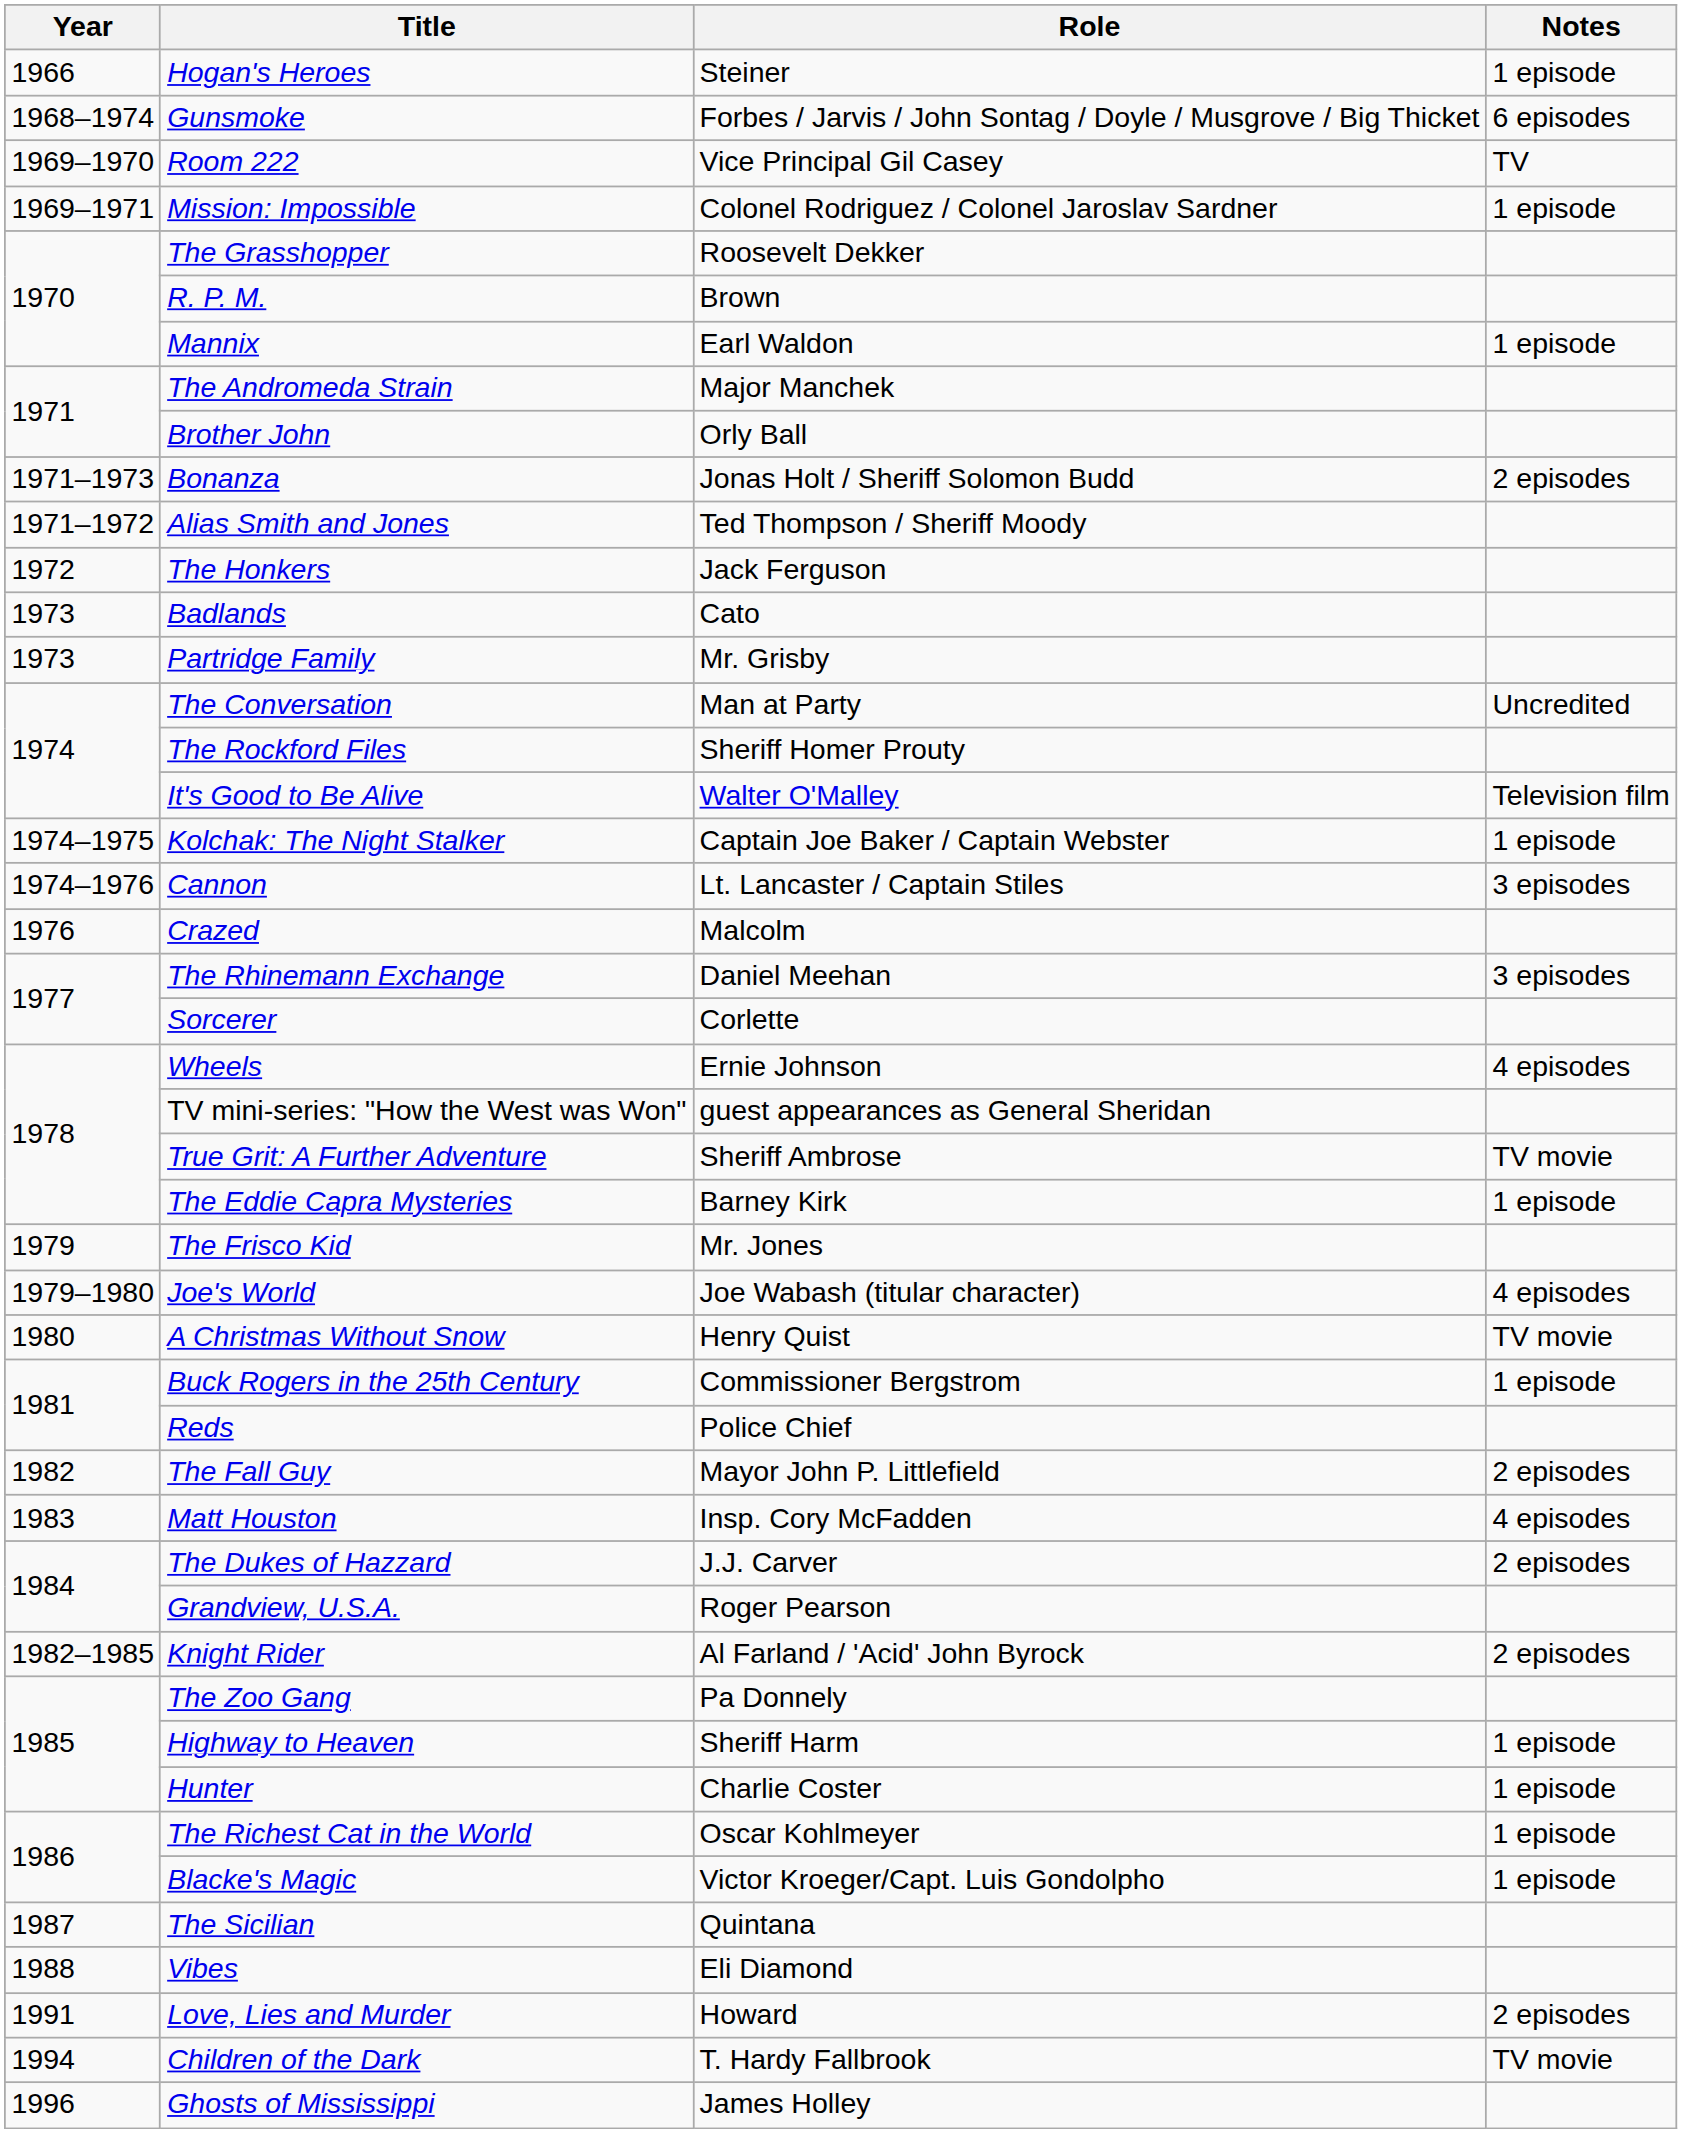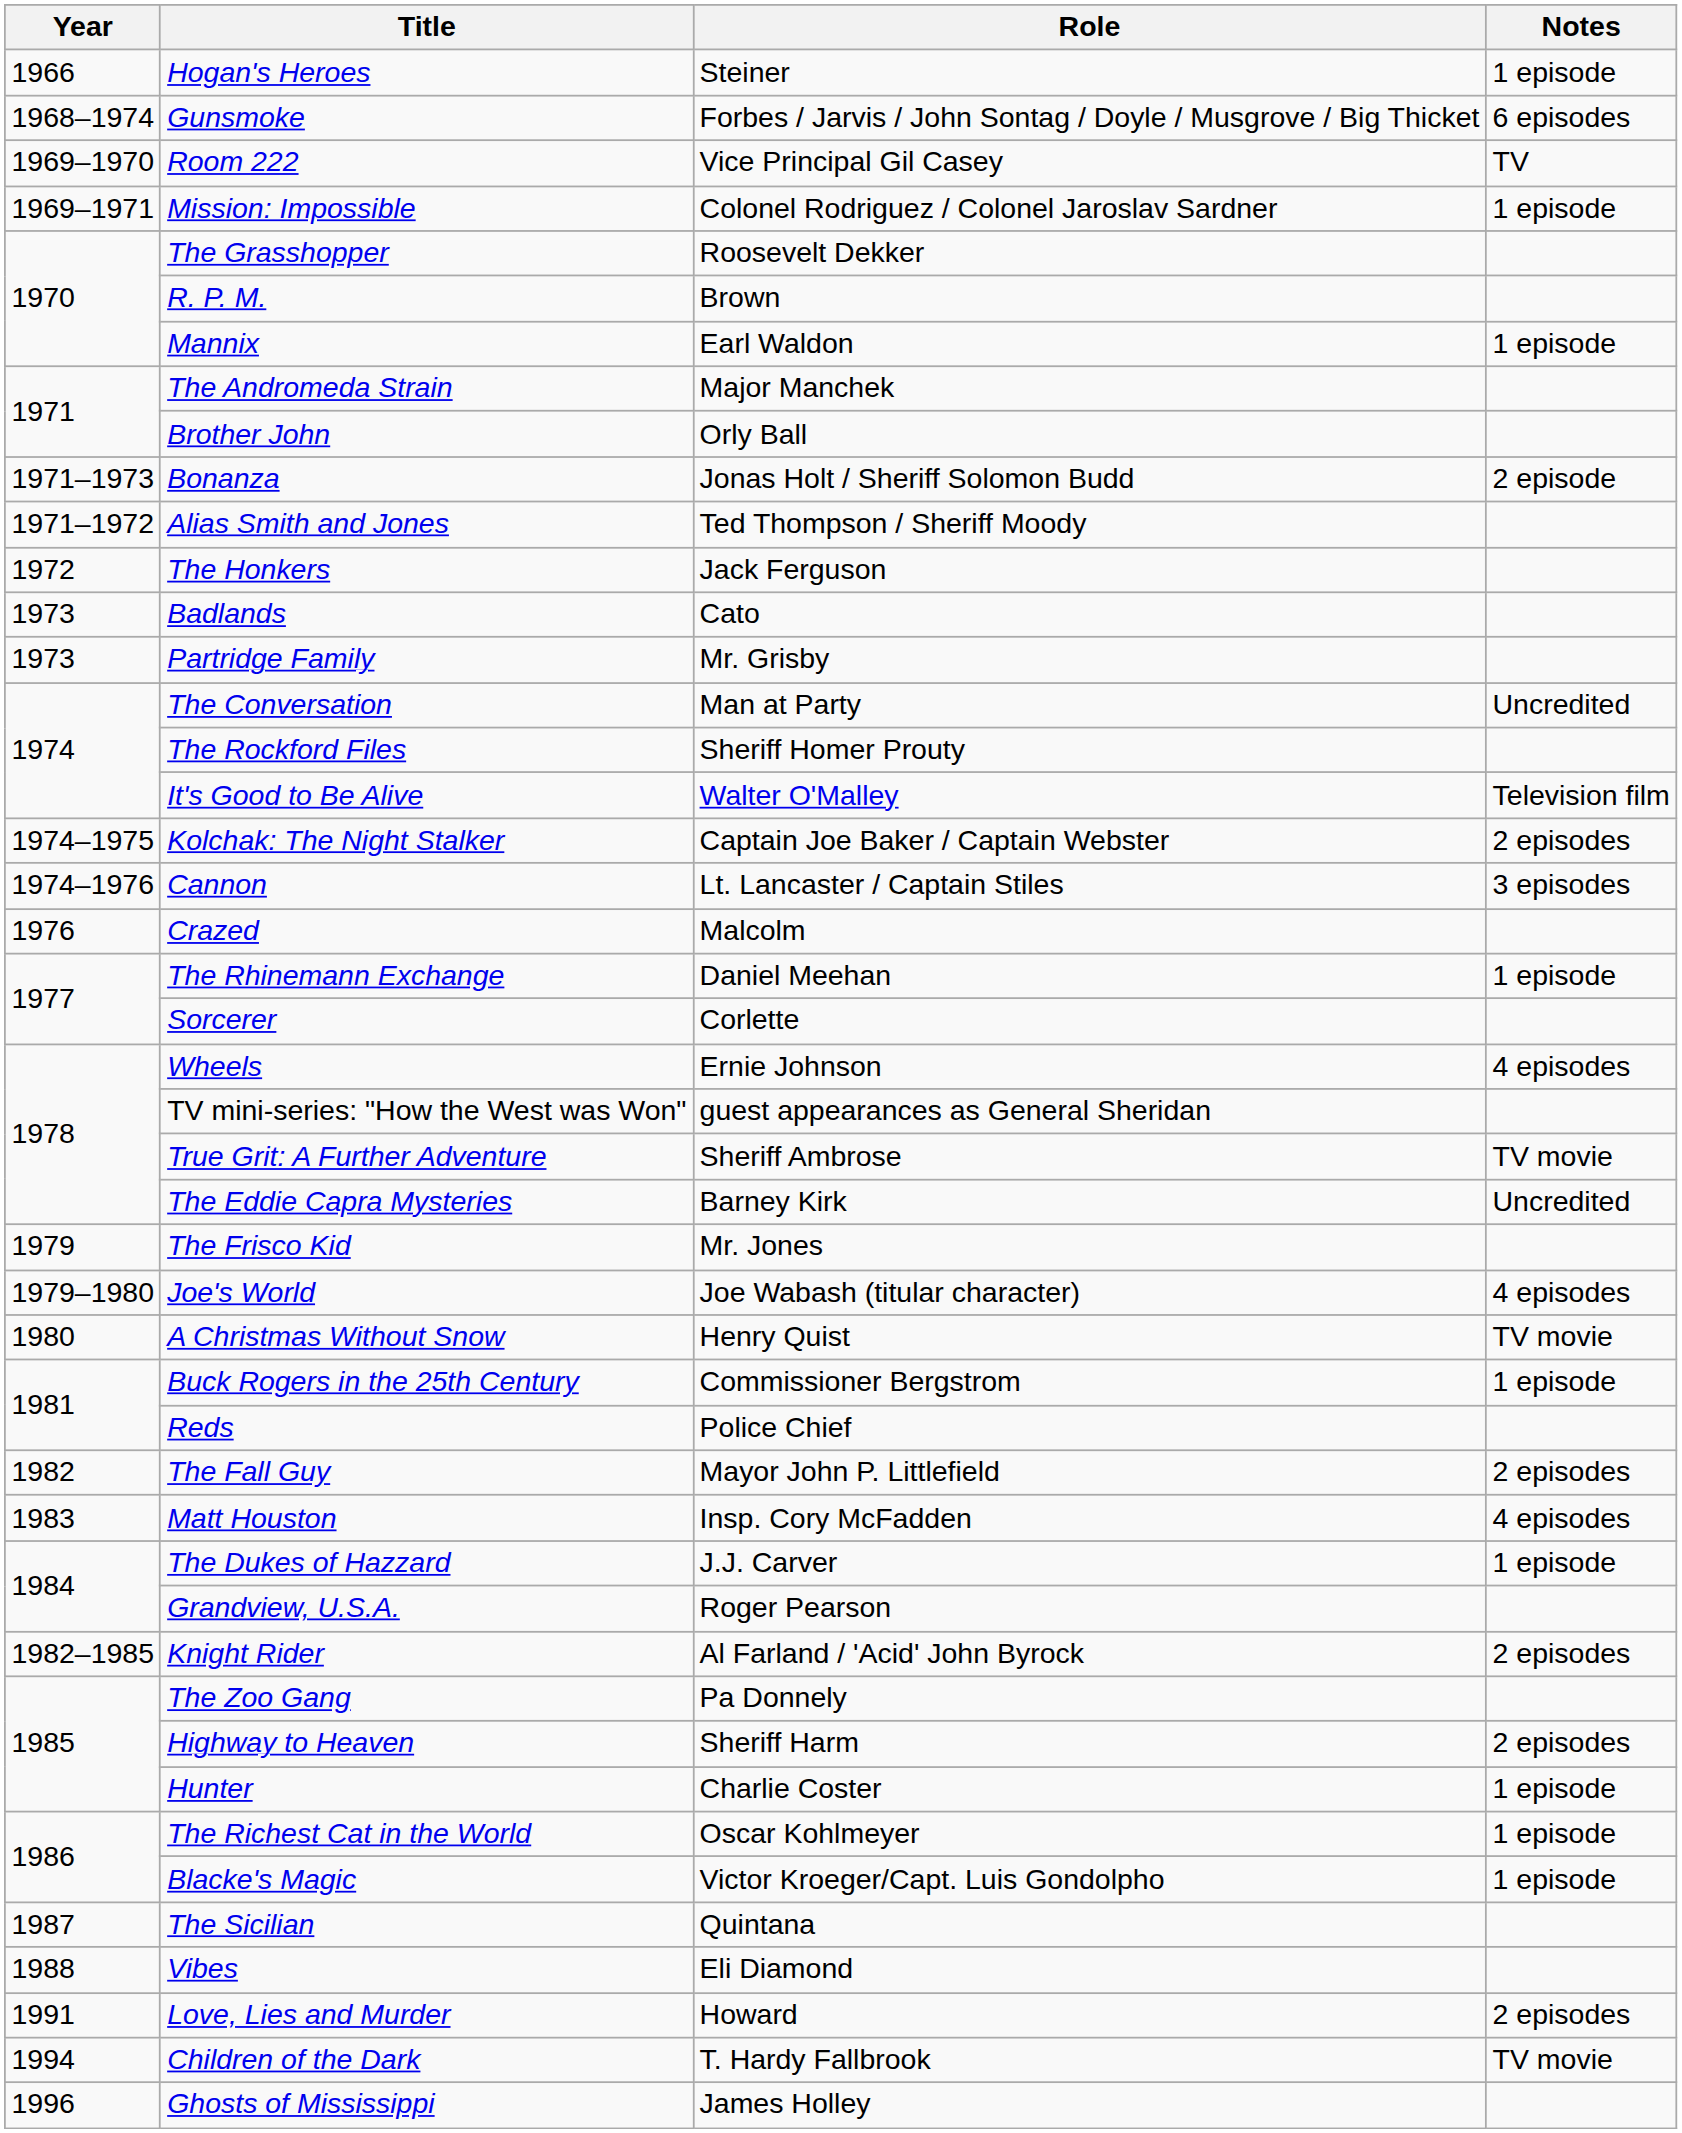 <table class="wikitable sortable">
 <tr>
 <th>Year</th>
 <th>Title</th>
 <th>Role</th>
 <th class = "unsortable">Notes</th>
 </tr>
 <tr>
 <td>1966</td>
 <td><em><a href='#'>Hogan's Heroes</a></em></td>
 <td>Steiner</td>
 <td>1 episode</td>
 </tr>
 <tr>
 <td>1968–1974</td>
 <td><em><a href='#'>Gunsmoke</a></em></td>
 <td>Forbes / Jarvis / John Sontag / Doyle / Musgrove / Big Thicket</td>
 <td>6 episodes</td>
 </tr>
 <tr>
 <td>1969–1970</td>
 <td><em><a href='#'>Room 222</a></em></td>
 <td>Vice Principal Gil Casey</td>
 <td>TV</td>
 </tr>
 <tr>
 <td>1969–1971</td>
 <td><em><a href='#'>Mission: Impossible</a></em></td>
 <td>Colonel Rodriguez / Colonel Jaroslav Sardner</td>
 <td>1 episode</td>
 </tr>
 <tr>
 <td rowspan=3>1970</td>
 <td><em><a href='#'>The Grasshopper</a></em></td>
 <td>Roosevelt Dekker</td>
 <td></td>
 </tr>
 <tr>
 <td><em><a href='#'>R. P. M.</a></em></td>
 <td>Brown</td>
 <td></td>
 </tr>
 <tr>
 <td><em><a href='#'>Mannix</a></em></td>
 <td>Earl Waldon</td>
 <td>1 episode</td>
 </tr>
 <tr>
 <td rowspan=2>1971</td>
 <td><em><a href='#'>The Andromeda Strain</a></em></td>
 <td>Major Manchek</td>
 <td></td>
 </tr>
 <tr>
 <td><em><a href='#'>Brother John</a></em></td>
 <td>Orly Ball</td>
 <td></td>
 </tr>
 <tr>
 <td>1971–1973</td>
 <td><em><a href='#'>Bonanza</a></em></td>
 <td>Jonas Holt / Sheriff Solomon Budd</td>
-<td>2 episodes</td>
+<td>2 episode</td>
 </tr>
 <tr>
 <td>1971–1972</td>
 <td><em><a href='#'>Alias Smith and Jones</a></em></td>
 <td>Ted Thompson / Sheriff Moody</td>
 <td></td>
 </tr>
 <tr>
 <td>1972</td>
 <td><em><a href='#'>The Honkers</a></em></td>
 <td>Jack Ferguson</td>
 <td></td>
 </tr>
 <tr>
 <td>1973</td>
 <td><em><a href='#'>Badlands</a></em></td>
 <td>Cato</td>
 <td></td>
 </tr>
 <tr>
 <td>1973</td>
 <td><em><a href='#'>Partridge Family</a></em></td>
 <td>Mr. Grisby</td>
 <td></td>
 </tr>
 <tr>
 <td rowspan=3>1974</td>
 <td><em><a href='#'>The Conversation</a></em></td>
 <td>Man at Party</td>
 <td>Uncredited</td>
 </tr>
 <tr>
 <td><em><a href='#'>The Rockford Files</a></em></td>
 <td>Sheriff Homer Prouty</td>
 <td></td>
 </tr>
 <tr>
 <td><em><a href='#'>It's Good to Be Alive</a></em></td>
 <td><a href='#'>Walter O'Malley</a></td>
 <td>Television film</td>
 </tr>
 <tr>
 <td>1974–1975</td>
 <td><em><a href='#'>Kolchak: The Night Stalker</a></em></td>
 <td>Captain Joe Baker / Captain Webster</td>
-<td>1 episode</td>
+<td>2 episodes</td>
 </tr>
 <tr>
 <td>1974–1976</td>
 <td><em><a href='#'>Cannon</a></em></td>
 <td>Lt. Lancaster / Captain Stiles</td>
 <td>3 episodes</td>
 </tr>
 <tr>
 <td>1976</td>
 <td><em><a href='#'>Crazed</a></em></td>
 <td>Malcolm</td>
 <td></td>
 </tr>
 <tr>
 <td rowspan=2>1977</td>
 <td><em><a href='#'>The Rhinemann Exchange</a></em></td>
 <td>Daniel Meehan</td>
-<td>3 episodes</td>
+<td>1 episode</td>
 </tr>
 <tr>
 <td><em><a href='#'>Sorcerer</a></em></td>
 <td>Corlette</td>
 <td></td>
 </tr>
 <tr>
 <td rowspan=4>1978</td>
 <td><em><a href='#'>Wheels</a></em></td>
 <td>Ernie Johnson</td>
 <td>4 episodes</td>
 </tr>
 <tr>
 <td>TV mini-series: "How the West was Won"</td>
 <td>guest appearances as General Sheridan</td>
 <td></td>
 </tr>
 <tr>
 <td><em><a href='#'>True Grit: A Further Adventure</a></em></td>
 <td>Sheriff Ambrose</td>
 <td>TV movie</td>
 </tr>
 <tr>
 <td><em><a href='#'>The Eddie Capra Mysteries</a></em></td>
 <td>Barney Kirk</td>
-<td>1 episode</td>
+<td>Uncredited</td>
 </tr>
 <tr>
 <td>1979</td>
 <td><em><a href='#'>The Frisco Kid</a></em></td>
 <td>Mr. Jones</td>
 <td></td>
 </tr>
 <tr>
 <td>1979–1980</td>
 <td><em><a href='#'>Joe's World</a></em></td>
 <td>Joe Wabash (titular character)</td>
 <td>4 episodes</td>
 </tr>
 <tr>
 <td>1980</td>
 <td><em><a href='#'>A Christmas Without Snow</a></em></td>
 <td>Henry Quist</td>
 <td>TV movie</td>
 </tr>
 <tr>
 <td rowspan=2>1981</td>
 <td><em><a href='#'>Buck Rogers in the 25th Century</a></em></td>
 <td>Commissioner Bergstrom</td>
 <td>1 episode</td>
 </tr>
 <tr>
 <td><em><a href='#'>Reds</a></em></td>
 <td>Police Chief</td>
 </tr>
 <tr>
 <td>1982</td>
 <td><em><a href='#'>The Fall Guy</a></em></td>
 <td>Mayor John P. Littlefield</td>
 <td>2 episodes</td>
 </tr>
 <tr>
 <td>1983</td>
 <td><em><a href='#'>Matt Houston</a></em></td>
 <td>Insp. Cory McFadden</td>
 <td>4 episodes</td>
 </tr>
 <tr>
 <td rowspan=2>1984</td>
 <td><em><a href='#'>The Dukes of Hazzard</a></em></td>
 <td>J.J. Carver</td>
-<td>2 episodes</td>
+<td>1 episode</td>
 </tr>
 <tr>
 <td><em><a href='#'>Grandview, U.S.A.</a></em></td>
 <td>Roger Pearson</td>
 <td></td>
 </tr>
 <tr>
 <td>1982–1985</td>
 <td><em><a href='#'>Knight Rider</a></em></td>
 <td>Al Farland / 'Acid' John Byrock</td>
 <td>2 episodes</td>
 </tr>
 <tr>
 <td rowspan=3>1985</td>
 <td><em><a href='#'>The Zoo Gang</a></em></td>
 <td>Pa Donnely</td>
 <td></td>
 </tr>
 <tr>
 <td><em><a href='#'>Highway to Heaven</a></em></td>
 <td>Sheriff Harm</td>
-<td>1 episode</td>
+<td>2 episodes</td>
 </tr>
 <tr>
 <td><em><a href='#'>Hunter</a></em></td>
 <td>Charlie Coster</td>
 <td>1 episode</td>
 </tr>
 <tr>
 <td rowspan=2>1986</td>
 <td><em><a href='#'>The Richest Cat in the World</a></em></td>
 <td>Oscar Kohlmeyer</td>
 <td>1 episode</td>
 </tr>
 <tr>
 <td><em><a href='#'>Blacke's Magic</a></em></td>
 <td>Victor Kroeger/Capt. Luis Gondolpho</td>
 <td>1 episode</td>
 </tr>
 <tr>
 <td>1987</td>
 <td><em><a href='#'>The Sicilian</a></em></td>
 <td>Quintana</td>
 <td></td>
 </tr>
 <tr>
 <td>1988</td>
 <td><em><a href='#'>Vibes</a></em></td>
 <td>Eli Diamond</td>
 <td></td>
 </tr>
 <tr>
 <td>1991</td>
 <td><em><a href='#'>Love, Lies and Murder</a></em></td>
 <td>Howard</td>
 <td>2 episodes</td>
 </tr>
 <tr>
 <td>1994</td>
 <td><em><a href='#'>Children of the Dark</a></em></td>
 <td>T. Hardy Fallbrook</td>
 <td>TV movie</td>
 </tr>
 <tr>
 <td>1996</td>
 <td><em><a href='#'>Ghosts of Mississippi</a></em></td>
 <td>James Holley</td>
 <td></td>
 </tr>
 </table>
